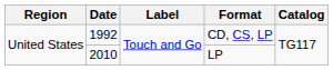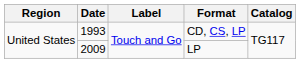 <table class="wikitable">
 <tr>
 <th>Region</th>
 <th>Date</th>
 <th>Label</th>
 <th>Format</th>
 <th>Catalog</th>
 </tr>
 <tr>
 <td rowspan="2">United States</td>
-<td>1992</td>
+<td>1993</td>
 <td rowspan="2"><a href='#'>Touch and Go</a></td>
 <td>CD, <a href='#'>CS</a>, <a href='#'>LP</a></td>
 <td rowspan="2">TG117</td>
 </tr>
 <tr>
-<td>2010</td>
+<td>2009</td>
 <td>LP</td>
 </tr>
 </table>
